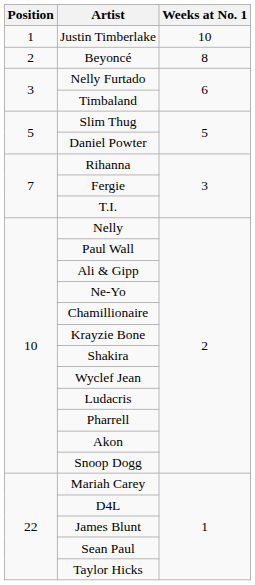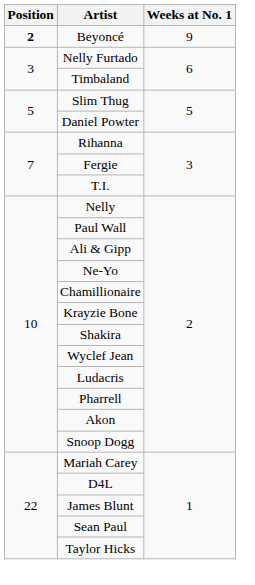 <table class="wikitable plainrowheaders" style="text-align:center;">
 <tr>
 <th>Position</th>
 <th>Artist</th>
 <th>Weeks at No. 1</th>
 </tr>
 <tr>
-<td>1</td>
-<td>Justin Timberlake</td>
-<td>10</td>
-</tr>
-<tr>
-<td>2</td>
+<td><strong>2</strong></td>
 <td>Beyoncé</td>
-<td>8</td>
+<td>9</td>
 </tr>
 <tr>
 <td rowspan=2>3</td>
 <td>Nelly Furtado</td>
 <td rowspan=2>6</td>
 </tr>
 <tr>
 <td>Timbaland</td>
 </tr>
 <tr>
 <td rowspan=2>5</td>
 <td>Slim Thug</td>
 <td rowspan=2>5</td>
 </tr>
 <tr>
 <td>Daniel Powter</td>
 </tr>
 <tr>
 <td rowspan=3>7</td>
 <td>Rihanna</td>
 <td rowspan=3>3</td>
 </tr>
 <tr>
 <td>Fergie</td>
 </tr>
 <tr>
 <td>T.I.</td>
 </tr>
 <tr>
 <td rowspan=12>10</td>
 <td>Nelly</td>
 <td rowspan=12>2</td>
 </tr>
 <tr>
 <td>Paul Wall</td>
 </tr>
 <tr>
 <td>Ali & Gipp</td>
 </tr>
 <tr>
 <td>Ne-Yo</td>
 </tr>
 <tr>
 <td>Chamillionaire</td>
 </tr>
 <tr>
 <td>Krayzie Bone</td>
 </tr>
 <tr>
 <td>Shakira</td>
 </tr>
 <tr>
 <td>Wyclef Jean</td>
 </tr>
 <tr>
 <td>Ludacris</td>
 </tr>
 <tr>
 <td>Pharrell</td>
 </tr>
 <tr>
 <td>Akon</td>
 </tr>
 <tr>
 <td>Snoop Dogg</td>
 </tr>
 <tr>
 <td rowspan=5>22</td>
 <td>Mariah Carey</td>
 <td rowspan=5>1</td>
 </tr>
 <tr>
 <td>D4L</td>
 </tr>
 <tr>
 <td>James Blunt</td>
 </tr>
 <tr>
 <td>Sean Paul</td>
 </tr>
 <tr>
 <td>Taylor Hicks</td>
 </tr>
 </table>
